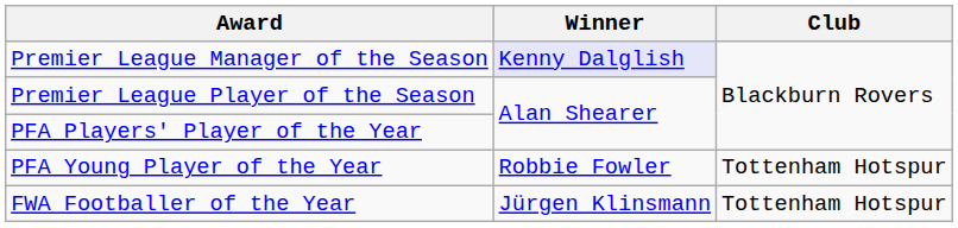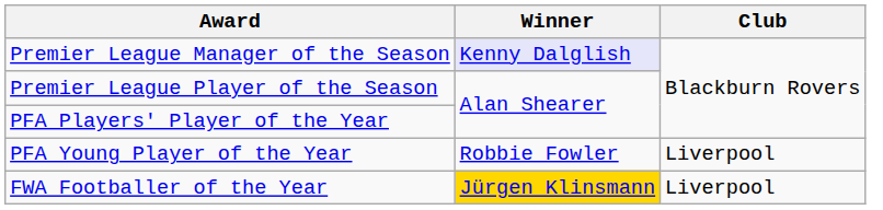 <table class="wikitable">
 <tr>
 <th>Award</th>
 <th>Winner</th>
 <th>Club</th>
 </tr>
 <tr>
 <td><a href='#'>Premier League Manager of the Season</a></td>
 <td style="background: lavender;"> <a href='#'>Kenny Dalglish</a></td>
 <td rowspan="3">Blackburn Rovers</td>
 </tr>
 <tr>
 <td><a href='#'>Premier League Player of the Season</a></td>
 <td rowspan="2"> <a href='#'>Alan Shearer</a></td>
 </tr>
 <tr>
 <td><a href='#'>PFA Players' Player of the Year</a></td>
 </tr>
 <tr>
 <td><a href='#'>PFA Young Player of the Year</a></td>
 <td> <a href='#'>Robbie Fowler</a></td>
-<td>Tottenham Hotspur</td>
+<td>Liverpool</td>
 </tr>
 <tr>
 <td><a href='#'>FWA Footballer of the Year</a></td>
-<td> <a href='#'>Jürgen Klinsmann</a></td>
-<td>Tottenham Hotspur</td>
+<td style="background: gold;"> <a href='#'>Jürgen Klinsmann</a></td>
+<td>Liverpool</td>
 </tr>
 </table>
